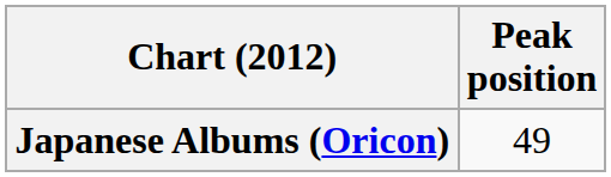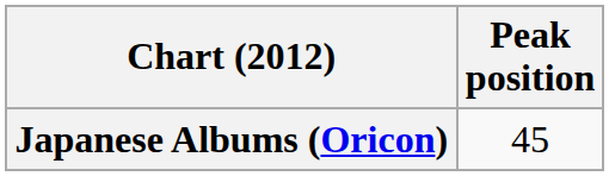 <table class="wikitable sortable plainrowheaders" style="text-align:center;">
 <tr>
 <th>Chart (2012)</th>
 <th>Peak<br>position</th>
 </tr>
 <tr>
 </tr>
 <tr>
 </tr>
 <tr>
 </tr>
 <tr>
 </tr>
 <tr>
 </tr>
 <tr>
 </tr>
 <tr>
 </tr>
 <tr>
 </tr>
 <tr>
 <th scope="row">Japanese Albums (<a href='#'>Oricon</a>)</th>
-<td>49</td>
+<td>45</td>
 </tr>
 <tr>
 </tr>
 <tr>
 </tr>
 <tr>
 </tr>
 <tr>
 </tr>
 <tr>
 </tr>
 <tr>
 </tr>
 </table>
